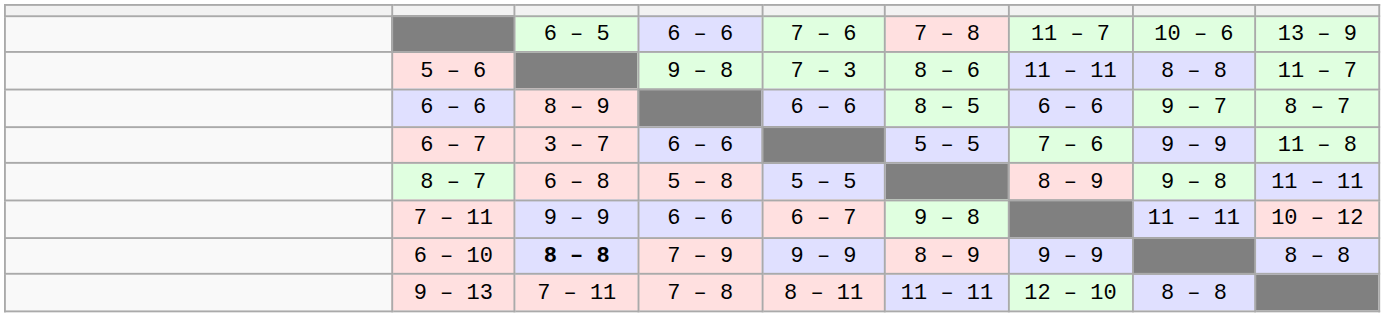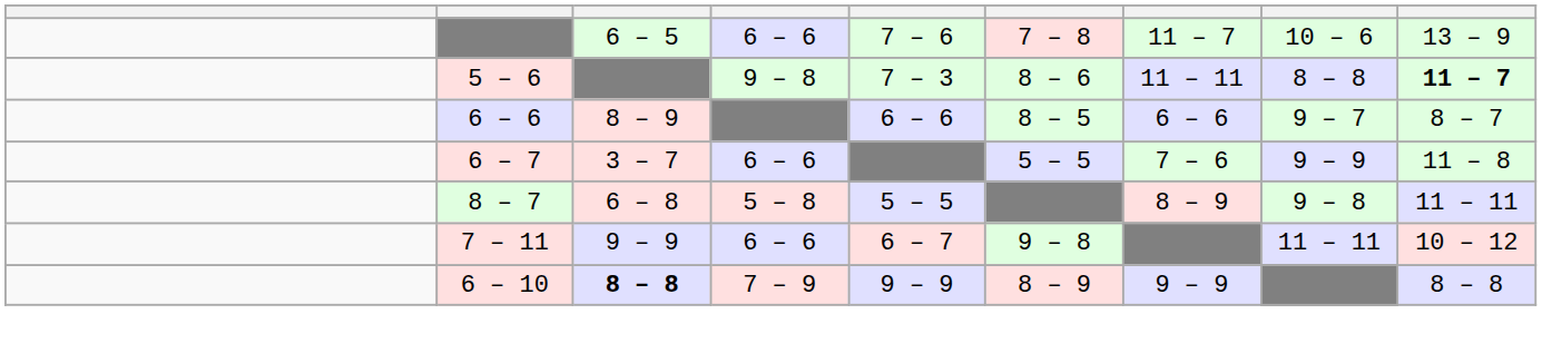 <table cellspacing="0" cellpadding="3" style="background-color: #f9f9f9; font-size: 90%; text-align: center"  class="wikitable">
 <tr>
 <th width=200></th>
 <th width=60></th>
 <th width=60></th>
 <th width=60></th>
 <th width=60></th>
 <th width=60></th>
 <th width=60></th>
 <th width=60></th>
 <th width=60></th>
 </tr>
 <tr>
 <td align=center><strong></strong></td>
 <td bgcolor="#808080"></td>
 <td bgcolor="#e0ffe0">6 – 5</td>
 <td bgcolor="#e0e0ff">6 – 6</td>
 <td bgcolor="#e0ffe0">7 – 6</td>
 <td bgcolor="#ffe0e0">7 – 8</td>
 <td bgcolor="#e0ffe0">11 – 7</td>
 <td bgcolor="#e0ffe0">10 – 6</td>
 <td bgcolor="#e0ffe0">13 – 9</td>
 </tr>
 <tr>
 <td align=center><strong></strong></td>
 <td bgcolor="#ffe0e0">5 – 6</td>
 <td bgcolor="#808080"></td>
 <td bgcolor="#e0ffe0">9 – 8</td>
 <td bgcolor="#e0ffe0">7 – 3</td>
 <td bgcolor="#e0ffe0">8 – 6</td>
 <td bgcolor="#e0e0ff">11 – 11</td>
 <td bgcolor="#e0e0ff">8 – 8</td>
-<td bgcolor="#e0ffe0">11 – 7</td>
+<td bgcolor="#e0ffe0"><strong>11 – 7</strong></td>
 </tr>
 <tr>
 <td align=center><strong></strong></td>
 <td bgcolor="#e0e0ff">6 – 6</td>
 <td bgcolor="#ffe0e0">8 – 9</td>
 <td bgcolor="#808080"></td>
 <td bgcolor="#e0e0ff">6 – 6</td>
 <td bgcolor="#e0ffe0">8 – 5</td>
 <td bgcolor="#e0e0ff">6 – 6</td>
 <td bgcolor="#e0ffe0">9 – 7</td>
 <td bgcolor="#e0ffe0">8 – 7</td>
 </tr>
 <tr>
 <td align=center><strong></strong></td>
 <td bgcolor="#ffe0e0">6 – 7</td>
 <td bgcolor="#ffe0e0">3 – 7</td>
 <td bgcolor="#e0e0ff">6 – 6</td>
 <td bgcolor="#808080"></td>
 <td bgcolor="#e0e0ff">5 – 5</td>
 <td bgcolor="#e0ffe0">7 – 6</td>
 <td bgcolor="#e0e0ff">9 – 9</td>
 <td bgcolor="#e0ffe0">11 – 8</td>
 </tr>
 <tr>
 <td align=center><strong></strong></td>
 <td bgcolor="#e0ffe0">8 – 7</td>
 <td bgcolor="#ffe0e0">6 – 8</td>
 <td bgcolor="#ffe0e0">5 – 8</td>
 <td bgcolor="#e0e0ff">5 – 5</td>
 <td bgcolor="#808080"></td>
 <td bgcolor="#ffe0e0">8 – 9</td>
 <td bgcolor="#e0ffe0">9 – 8</td>
 <td bgcolor="#e0e0ff">11 – 11</td>
 </tr>
 <tr>
 <td align=center><strong></strong></td>
 <td bgcolor="#ffe0e0">7 – 11</td>
 <td bgcolor="#e0e0ff">9 – 9</td>
 <td bgcolor="#e0e0ff">6 – 6</td>
 <td bgcolor="#ffe0e0">6 – 7</td>
 <td bgcolor="#e0ffe0">9 – 8</td>
 <td bgcolor="#808080"></td>
 <td bgcolor="#e0e0ff">11 – 11</td>
 <td bgcolor="#ffe0e0">10 – 12</td>
 </tr>
 <tr>
 <td align=center><strong></strong></td>
 <td bgcolor="#ffe0e0">6 – 10</td>
 <td bgcolor="#e0e0ff"><strong>8 – 8</strong></td>
 <td bgcolor="#ffe0e0">7 – 9</td>
 <td bgcolor="#e0e0ff">9 – 9</td>
 <td bgcolor="#ffe0e0">8 – 9</td>
 <td bgcolor="#e0e0ff">9 – 9</td>
 <td bgcolor="#808080"></td>
 <td bgcolor="#e0e0ff">8 – 8</td>
 </tr>
-<tr>
-<td align=center><strong></strong></td>
-<td bgcolor="#ffe0e0">9 – 13</td>
-<td bgcolor="#ffe0e0">7 – 11</td>
-<td bgcolor="#ffe0e0">7 – 8</td>
-<td bgcolor="#ffe0e0">8 – 11</td>
-<td bgcolor="#e0e0ff">11 – 11</td>
-<td bgcolor="#e0ffe0">12 – 10</td>
-<td bgcolor="#e0e0ff">8 – 8</td>
-<td bgcolor="#808080"></td>
-</tr>
 </table>
